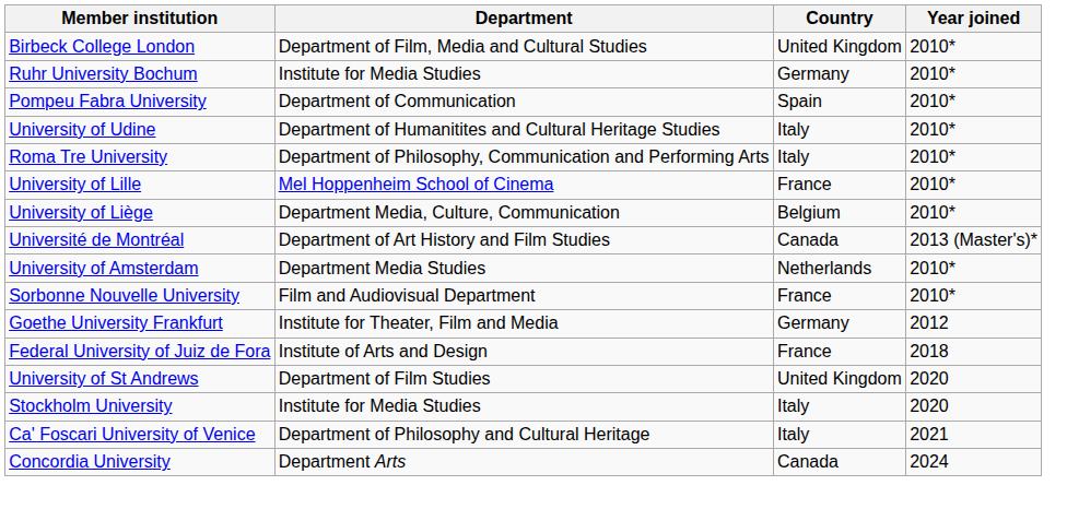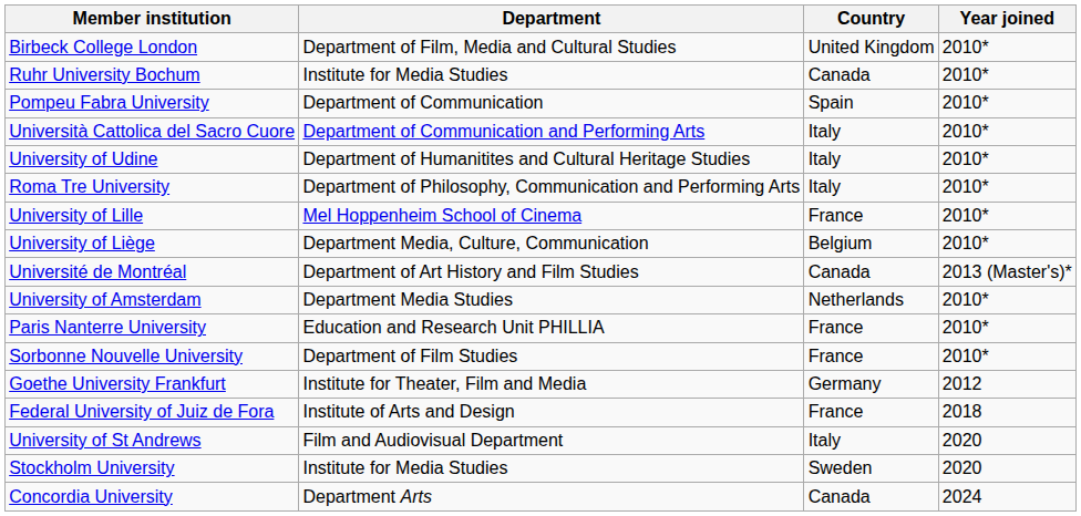 <table class="wikitable sortable">
 <tr>
 <th>Member institution</th>
 <th>Department</th>
 <th>Country</th>
 <th>Year joined</th>
 </tr>
 <tr>
 <td data-sort-value="Graz, University of"><a href='#'>Birbeck College London</a></td>
 <td>Department of Film, Media and Cultural Studies</td>
 <td>United Kingdom</td>
 <td>2010*</td>
 </tr>
 <tr>
 <td><a href='#'>Ruhr University Bochum</a></td>
 <td>Institute for Media Studies</td>
-<td>Germany</td>
+<td>Canada</td>
 <td>2010*</td>
 </tr>
 <tr>
 <td><a href='#'>Pompeu Fabra University</a></td>
 <td>Department of Communication</td>
 <td>Spain</td>
+<td>2010*</td>
+</tr>
+<tr>
+<td><a href='#'>Università Cattolica del Sacro Cuore</a></td>
+<td><a href='#'>Department of Communication and Performing Arts</a></td>
+<td>Italy</td>
 <td>2010*</td>
 </tr>
 <tr>
 <td><a href='#'>University of Udine</a></td>
 <td>Department of Humanitites and Cultural Heritage Studies</td>
 <td>Italy</td>
 <td>2010*</td>
 </tr>
 <tr>
 <td><a href='#'>Roma Tre University</a></td>
 <td>Department of Philosophy, Communication and Performing Arts</td>
 <td>Italy</td>
 <td>2010*</td>
 </tr>
 <tr>
 <td><a href='#'>University of Lille</a></td>
 <td><a href='#'>Mel Hoppenheim School of Cinema</a></td>
 <td>France</td>
 <td>2010*</td>
 </tr>
 <tr>
 <td><a href='#'>University of Liège</a></td>
 <td>Department Media, Culture, Communication</td>
 <td>Belgium</td>
 <td>2010*</td>
 </tr>
 <tr>
 <td><a href='#'>Université de Montréal</a></td>
 <td>Department of Art History and Film Studies</td>
 <td>Canada</td>
 <td>2013 (Master's)*</td>
 </tr>
 <tr>
 <td><a href='#'>University of Amsterdam</a></td>
 <td>Department Media Studies</td>
 <td>Netherlands</td>
 <td>2010*</td>
 </tr>
 <tr>
+<td><a href='#'>Paris Nanterre University</a></td>
+<td>Education and Research Unit PHILLIA</td>
+<td>France</td>
+<td>2010*</td>
+</tr>
+<tr>
 <td><a href='#'>Sorbonne Nouvelle University</a></td>
-<td>Film and Audiovisual Department</td>
+<td>Department of Film Studies</td>
 <td>France</td>
 <td>2010*</td>
 </tr>
 <tr>
 <td><a href='#'>Goethe University Frankfurt</a></td>
 <td>Institute for Theater, Film and Media</td>
 <td>Germany</td>
 <td>2012</td>
 </tr>
 <tr>
 <td><a href='#'>Federal University of Juiz de Fora</a></td>
 <td>Institute of Arts and Design</td>
 <td>France</td>
 <td>2018</td>
 </tr>
 <tr>
 <td><a href='#'>University of St Andrews</a></td>
-<td>Department of Film Studies</td>
-<td>United Kingdom</td>
+<td>Film and Audiovisual Department</td>
+<td>Italy</td>
 <td>2020</td>
 </tr>
 <tr>
 <td><a href='#'>Stockholm University</a></td>
 <td>Institute for Media Studies</td>
-<td>Italy</td>
+<td>Sweden</td>
 <td>2020</td>
-</tr>
-<tr>
-<td><a href='#'>Ca' Foscari University of Venice</a></td>
-<td>Department of Philosophy and Cultural Heritage</td>
-<td>Italy</td>
-<td>2021</td>
 </tr>
 <tr>
 <td><a href='#'>Concordia University</a></td>
 <td>Department <em>Arts</em></td>
 <td>Canada</td>
 <td>2024</td>
 </tr>
 </table>
